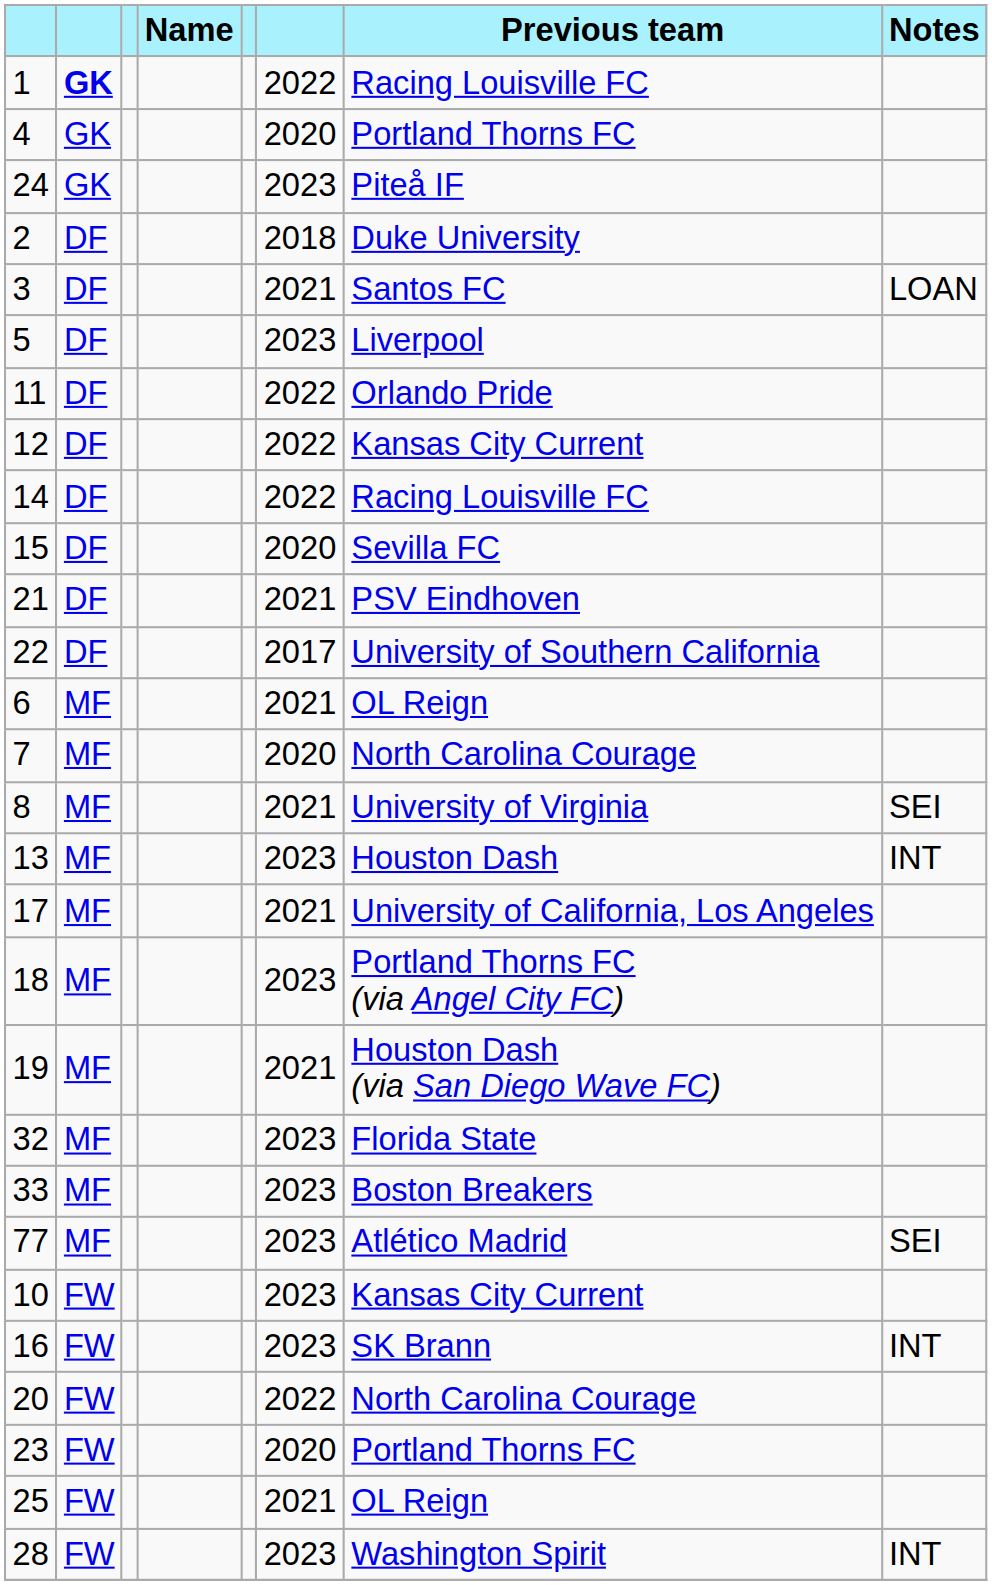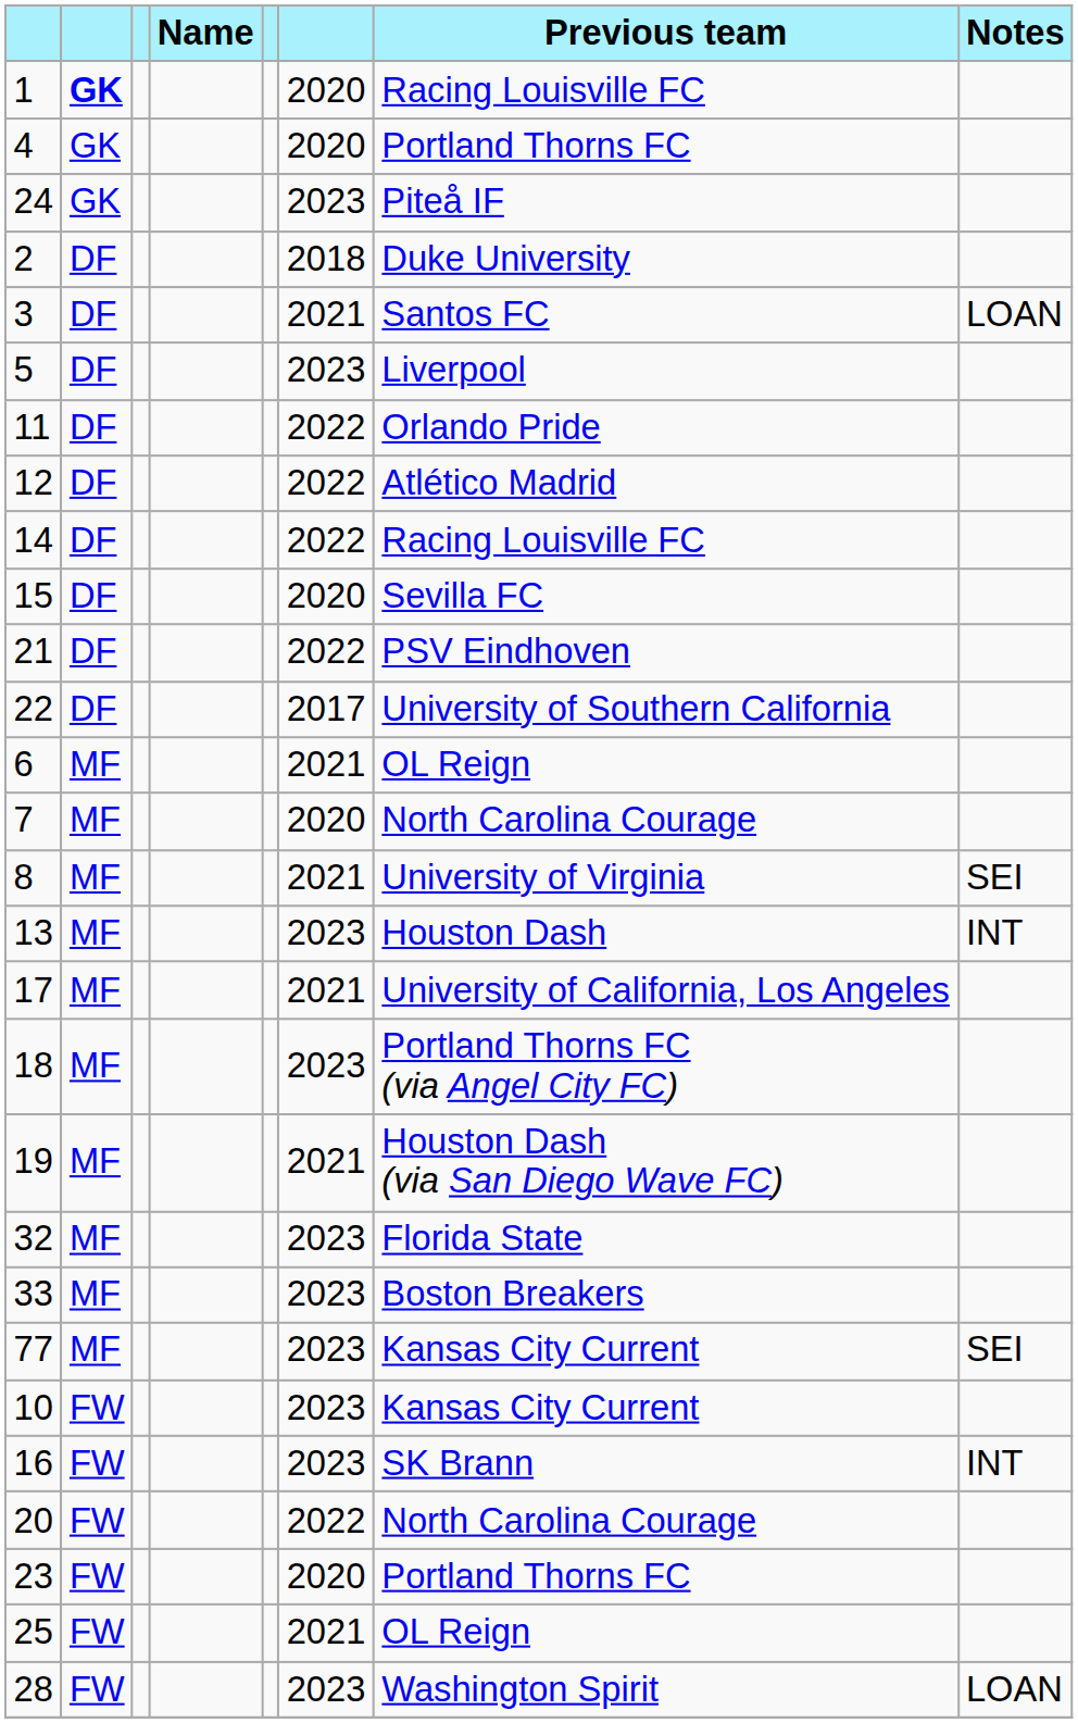 <table class="wikitable sortable">
 <tr>
 <th style="background:#A9F1FD; color:#000;" scope="col"></th>
 <th style="background:#A9F1FD; color:#000;" scope="col"></th>
 <th style="background:#A9F1FD; color:#000;" scope="col"></th>
 <th style="background:#A9F1FD; color:#000;" scope="col">Name</th>
 <th style="background:#A9F1FD; color:#000;" scope="col"></th>
 <th style="background:#A9F1FD; color:#000;" scope="col"></th>
 <th style="background:#A9F1FD; color:#000;" scope="col">Previous team</th>
 <th style="background:#A9F1FD; color:#000;" scope="col">Notes</th>
 </tr>
 <tr>
 <td>1</td>
 <td><strong><a href='#'>GK</a></strong></td>
 <td></td>
 <td></td>
 <td></td>
-<td>2022</td>
+<td>2020</td>
 <td> <a href='#'>Racing Louisville FC</a></td>
 <td></td>
 </tr>
 <tr>
 <td>4</td>
 <td><a href='#'>GK</a></td>
 <td></td>
 <td></td>
 <td></td>
 <td>2020</td>
 <td> <a href='#'>Portland Thorns FC</a></td>
 <td></td>
 </tr>
 <tr>
 <td>24</td>
 <td><a href='#'>GK</a></td>
 <td></td>
 <td></td>
 <td></td>
 <td>2023</td>
 <td> <a href='#'>Piteå IF</a></td>
 <td></td>
 </tr>
 <tr>
 <td>2</td>
 <td><a href='#'>DF</a></td>
 <td></td>
 <td></td>
 <td></td>
 <td>2018</td>
 <td> <a href='#'>Duke University</a></td>
 <td></td>
 </tr>
 <tr>
 <td>3</td>
 <td><a href='#'>DF</a></td>
 <td></td>
 <td></td>
 <td></td>
 <td>2021</td>
 <td> <a href='#'>Santos FC</a></td>
 <td>LOAN</td>
 </tr>
 <tr>
 <td>5</td>
 <td><a href='#'>DF</a></td>
 <td></td>
 <td></td>
 <td></td>
 <td>2023</td>
 <td> <a href='#'>Liverpool</a></td>
 <td></td>
 </tr>
 <tr>
 <td>11</td>
 <td><a href='#'>DF</a></td>
 <td></td>
 <td></td>
 <td></td>
 <td>2022</td>
 <td> <a href='#'>Orlando Pride</a></td>
 <td></td>
 </tr>
 <tr>
 <td>12</td>
 <td><a href='#'>DF</a></td>
 <td></td>
 <td></td>
 <td></td>
 <td>2022</td>
-<td> <a href='#'>Kansas City Current</a></td>
+<td> <a href='#'>Atlético Madrid</a></td>
 <td></td>
 </tr>
 <tr>
 <td>14</td>
 <td><a href='#'>DF</a></td>
 <td></td>
 <td></td>
 <td></td>
 <td>2022</td>
 <td> <a href='#'>Racing Louisville FC</a></td>
 <td></td>
 </tr>
 <tr>
 <td>15</td>
 <td><a href='#'>DF</a></td>
 <td></td>
 <td></td>
 <td></td>
 <td>2020</td>
 <td> <a href='#'>Sevilla FC</a></td>
 <td></td>
 </tr>
 <tr>
 <td>21</td>
 <td><a href='#'>DF</a></td>
 <td></td>
 <td></td>
 <td></td>
-<td>2021</td>
+<td>2022</td>
 <td> <a href='#'>PSV Eindhoven</a></td>
 <td></td>
 </tr>
 <tr>
 <td>22</td>
 <td><a href='#'>DF</a></td>
 <td></td>
 <td></td>
 <td></td>
 <td>2017</td>
 <td> <a href='#'>University of Southern California</a></td>
 <td></td>
 </tr>
 <tr>
 <td>6</td>
 <td><a href='#'>MF</a></td>
 <td></td>
 <td></td>
 <td></td>
 <td>2021</td>
 <td> <a href='#'>OL Reign</a></td>
 <td></td>
 </tr>
 <tr>
 <td>7</td>
 <td><a href='#'>MF</a></td>
 <td></td>
 <td></td>
 <td></td>
 <td>2020</td>
 <td> <a href='#'>North Carolina Courage</a></td>
 <td></td>
 </tr>
 <tr>
 <td>8</td>
 <td><a href='#'>MF</a></td>
 <td></td>
 <td></td>
 <td></td>
 <td>2021</td>
 <td> <a href='#'>University of Virginia</a></td>
 <td>SEI</td>
 </tr>
 <tr>
 <td>13</td>
 <td><a href='#'>MF</a></td>
 <td></td>
 <td></td>
 <td></td>
 <td>2023</td>
 <td> <a href='#'>Houston Dash</a></td>
 <td>INT</td>
 </tr>
 <tr>
 <td>17</td>
 <td><a href='#'>MF</a></td>
 <td></td>
 <td></td>
 <td></td>
 <td>2021</td>
 <td> <a href='#'>University of California, Los Angeles</a></td>
 <td></td>
 </tr>
 <tr>
 <td>18</td>
 <td><a href='#'>MF</a></td>
 <td></td>
 <td></td>
 <td></td>
 <td>2023</td>
 <td> <a href='#'>Portland Thorns FC</a><br><em>(via <a href='#'>Angel City FC</a>)</em></td>
 <td></td>
 </tr>
 <tr>
 <td>19</td>
 <td><a href='#'>MF</a></td>
 <td></td>
 <td></td>
 <td></td>
 <td>2021</td>
 <td> <a href='#'>Houston Dash</a><br><em>(via <a href='#'>San Diego Wave FC</a>)</em></td>
 <td></td>
 </tr>
 <tr>
 <td>32</td>
 <td><a href='#'>MF</a></td>
 <td></td>
 <td></td>
 <td></td>
 <td>2023</td>
 <td> <a href='#'>Florida State</a></td>
 <td></td>
 </tr>
 <tr>
 <td>33</td>
 <td><a href='#'>MF</a></td>
 <td> </td>
 <td></td>
 <td></td>
 <td>2023</td>
 <td> <a href='#'>Boston Breakers</a> </td>
 <td></td>
 </tr>
 <tr>
 <td>77</td>
 <td><a href='#'>MF</a></td>
 <td></td>
 <td></td>
 <td></td>
 <td>2023</td>
-<td> <a href='#'>Atlético Madrid</a></td>
+<td> <a href='#'>Kansas City Current</a></td>
 <td>SEI</td>
 </tr>
 <tr>
 <td>10</td>
 <td><a href='#'>FW</a></td>
 <td></td>
 <td></td>
 <td></td>
 <td>2023</td>
 <td> <a href='#'>Kansas City Current</a></td>
 <td></td>
 </tr>
 <tr>
 <td>16</td>
 <td><a href='#'>FW</a></td>
 <td></td>
 <td></td>
 <td></td>
 <td>2023</td>
 <td> <a href='#'>SK Brann</a></td>
 <td>INT</td>
 </tr>
 <tr>
 <td>20</td>
 <td><a href='#'>FW</a></td>
 <td></td>
 <td></td>
 <td></td>
 <td>2022</td>
 <td> <a href='#'>North Carolina Courage</a></td>
 <td></td>
 </tr>
 <tr>
 <td>23</td>
 <td><a href='#'>FW</a></td>
 <td></td>
 <td></td>
 <td></td>
 <td>2020</td>
 <td> <a href='#'>Portland Thorns FC</a></td>
 <td></td>
 </tr>
 <tr>
 <td>25</td>
 <td><a href='#'>FW</a></td>
 <td> </td>
 <td></td>
 <td></td>
 <td>2021</td>
 <td> <a href='#'>OL Reign</a></td>
 <td></td>
 </tr>
 <tr>
 <td>28</td>
 <td><a href='#'>FW</a></td>
 <td></td>
 <td></td>
 <td></td>
 <td>2023</td>
 <td> <a href='#'>Washington Spirit</a></td>
-<td>INT</td>
+<td>LOAN</td>
 </tr>
 <tr>
 </tr>
 </table>
